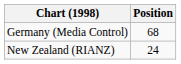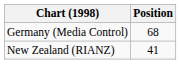 <table class="wikitable sortable">
 <tr>
 <th>Chart (1998)</th>
 <th>Position</th>
 </tr>
 <tr>
 <td align="left">Germany (Media Control)</td>
 <td align="center">68</td>
 </tr>
 <tr>
 <td align="left">New Zealand (RIANZ)</td>
-<td align="center">24</td>
+<td align="center">41</td>
 </tr>
 </table>
